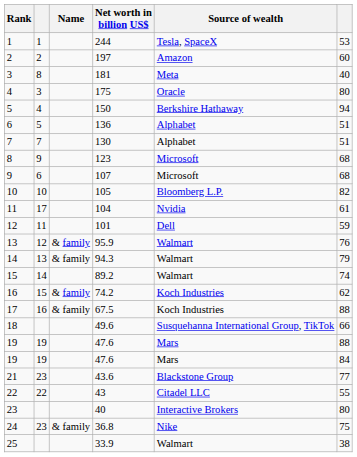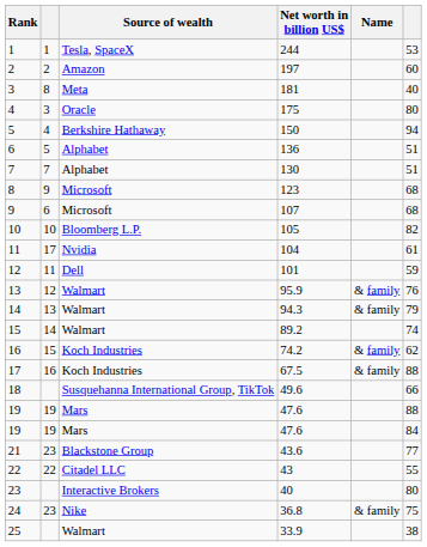 <table class="wikitable sortable">
 <tr>
 <th>Rank</th>
 <th></th>
+<th>Source of wealth</th>
+<th>Net worth in<br><a href='#'>billion</a> <a href='#'>US$</a></th>
 <th>Name</th>
-<th>Net worth in<br><a href='#'>billion</a> <a href='#'>US$</a></th>
-<th>Source of wealth</th>
 <th></th>
 </tr>
 <tr>
 <td>1 </td>
 <td>1</td>
+<td><a href='#'>Tesla</a>, <a href='#'>SpaceX</a></td>
+<td>244</td>
 <td></td>
-<td>244</td>
-<td><a href='#'>Tesla</a>, <a href='#'>SpaceX</a></td>
 <td>53</td>
 </tr>
 <tr>
 <td>2 </td>
 <td>2</td>
+<td><a href='#'>Amazon</a></td>
+<td>197</td>
 <td></td>
-<td>197</td>
-<td><a href='#'>Amazon</a></td>
 <td>60</td>
 </tr>
 <tr>
 <td>3 </td>
 <td>8</td>
+<td><a href='#'>Meta</a></td>
+<td>181</td>
 <td></td>
-<td>181</td>
-<td><a href='#'>Meta</a></td>
 <td>40</td>
 </tr>
 <tr>
 <td>4 </td>
 <td>3</td>
+<td><a href='#'>Oracle</a></td>
+<td>175</td>
 <td></td>
-<td>175</td>
-<td><a href='#'>Oracle</a></td>
 <td>80</td>
 </tr>
 <tr>
 <td>5 </td>
 <td>4</td>
+<td><a href='#'>Berkshire Hathaway</a></td>
+<td>150</td>
 <td></td>
-<td>150</td>
-<td><a href='#'>Berkshire Hathaway</a></td>
 <td>94</td>
 </tr>
 <tr>
 <td>6 </td>
 <td>5</td>
+<td><a href='#'>Alphabet</a></td>
+<td>136</td>
 <td></td>
-<td>136</td>
-<td><a href='#'>Alphabet</a></td>
 <td>51</td>
 </tr>
 <tr>
 <td>7 </td>
 <td>7</td>
+<td>Alphabet</td>
+<td>130</td>
 <td></td>
-<td>130</td>
-<td>Alphabet</td>
 <td>51</td>
 </tr>
 <tr>
 <td>8 </td>
 <td>9</td>
+<td><a href='#'>Microsoft</a></td>
+<td>123</td>
 <td></td>
-<td>123</td>
-<td><a href='#'>Microsoft</a></td>
 <td>68</td>
 </tr>
 <tr>
 <td>9 </td>
 <td>6</td>
+<td>Microsoft</td>
+<td>107</td>
 <td></td>
-<td>107</td>
-<td>Microsoft</td>
 <td>68</td>
 </tr>
 <tr>
 <td>10 </td>
 <td>10</td>
+<td><a href='#'>Bloomberg L.P.</a></td>
+<td>105</td>
 <td></td>
-<td>105</td>
-<td><a href='#'>Bloomberg L.P.</a></td>
 <td>82</td>
 </tr>
 <tr>
 <td>11 </td>
 <td>17</td>
+<td><a href='#'>Nvidia</a></td>
+<td>104</td>
 <td></td>
-<td>104</td>
-<td><a href='#'>Nvidia</a></td>
 <td>61</td>
 </tr>
 <tr>
 <td>12 </td>
 <td>11</td>
+<td><a href='#'>Dell</a></td>
+<td>101</td>
 <td></td>
-<td>101</td>
-<td><a href='#'>Dell</a></td>
 <td>59</td>
 </tr>
 <tr>
 <td>13 </td>
 <td>12</td>
+<td><a href='#'>Walmart</a></td>
+<td>95.9</td>
 <td> & <a href='#'>family</a></td>
-<td>95.9</td>
-<td><a href='#'>Walmart</a></td>
 <td>76</td>
 </tr>
 <tr>
 <td>14 </td>
 <td>13</td>
+<td>Walmart</td>
+<td>94.3</td>
 <td> & family</td>
-<td>94.3</td>
-<td>Walmart</td>
 <td>79</td>
 </tr>
 <tr>
 <td>15 </td>
 <td>14</td>
+<td>Walmart</td>
+<td>89.2</td>
 <td></td>
-<td>89.2</td>
-<td>Walmart</td>
 <td>74</td>
 </tr>
 <tr>
 <td>16 </td>
 <td>15</td>
+<td><a href='#'>Koch Industries</a></td>
+<td>74.2</td>
 <td> & <a href='#'>family</a></td>
-<td>74.2</td>
-<td><a href='#'>Koch Industries</a></td>
 <td>62</td>
 </tr>
 <tr>
 <td>17 </td>
 <td>16</td>
+<td>Koch Industries</td>
+<td>67.5</td>
 <td> & family</td>
-<td>67.5</td>
-<td>Koch Industries</td>
 <td>88</td>
 </tr>
 <tr>
 <td>18 </td>
 <td></td>
+<td><a href='#'>Susquehanna International Group</a>, <a href='#'>TikTok</a></td>
+<td>49.6</td>
 <td></td>
-<td>49.6</td>
-<td><a href='#'>Susquehanna International Group</a>, <a href='#'>TikTok</a></td>
 <td>66</td>
 </tr>
 <tr>
 <td>19 </td>
 <td>19</td>
+<td><a href='#'>Mars</a></td>
+<td>47.6</td>
 <td></td>
-<td>47.6</td>
-<td><a href='#'>Mars</a></td>
 <td>88</td>
 </tr>
 <tr>
 <td>19 </td>
 <td>19</td>
+<td>Mars</td>
+<td>47.6</td>
 <td></td>
-<td>47.6</td>
-<td>Mars</td>
 <td>84</td>
 </tr>
 <tr>
 <td>21 </td>
 <td>23</td>
+<td><a href='#'>Blackstone Group</a></td>
+<td>43.6</td>
 <td></td>
-<td>43.6</td>
-<td><a href='#'>Blackstone Group</a></td>
 <td>77</td>
 </tr>
 <tr>
 <td>22 </td>
 <td>22</td>
+<td><a href='#'>Citadel LLC</a></td>
+<td>43</td>
 <td></td>
-<td>43</td>
-<td><a href='#'>Citadel LLC</a></td>
 <td>55</td>
 </tr>
 <tr>
 <td>23 </td>
 <td></td>
+<td><a href='#'>Interactive Brokers</a></td>
+<td>40</td>
 <td></td>
-<td>40</td>
-<td><a href='#'>Interactive Brokers</a></td>
 <td>80</td>
 </tr>
 <tr>
 <td>24 </td>
 <td>23</td>
+<td><a href='#'>Nike</a></td>
+<td>36.8</td>
 <td> & family</td>
-<td>36.8</td>
-<td><a href='#'>Nike</a></td>
 <td>75</td>
 </tr>
 <tr>
 <td>25 </td>
 <td></td>
+<td>Walmart</td>
+<td>33.9</td>
 <td></td>
-<td>33.9</td>
-<td>Walmart</td>
 <td>38</td>
 </tr>
 </table>
